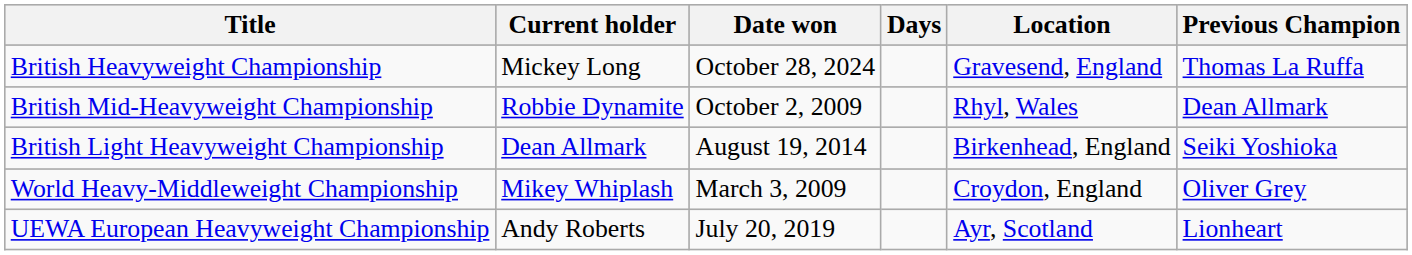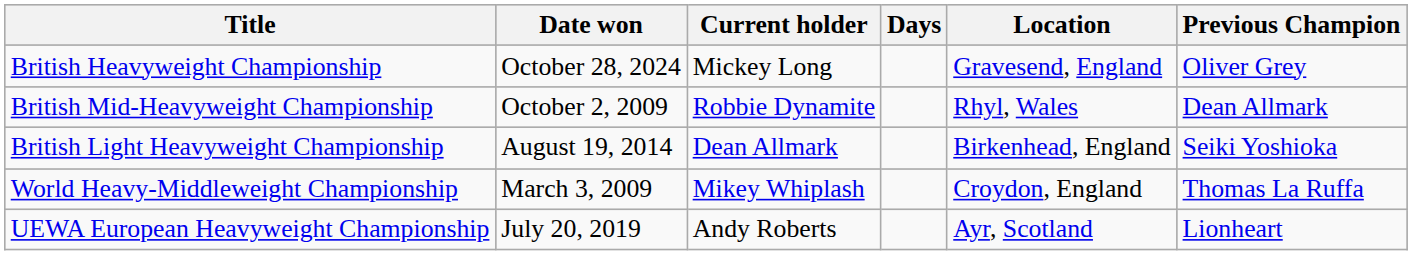 <table class="wikitable sortable">
 <tr>
 <th>Title</th>
+<th>Date won</th>
 <th>Current holder</th>
-<th>Date won</th>
 <th>Days</th>
 <th>Location</th>
 <th>Previous Champion</th>
 </tr>
 <tr>
 <td><a href='#'>British Heavyweight Championship</a></td>
+<td>October 28, 2024</td>
 <td>Mickey Long</td>
-<td>October 28, 2024</td>
 <td></td>
 <td><a href='#'>Gravesend</a>, <a href='#'>England</a></td>
-<td><a href='#'>Thomas La Ruffa</a></td>
+<td><a href='#'>Oliver Grey</a></td>
 </tr>
 <tr>
 <td><a href='#'>British Mid-Heavyweight Championship</a></td>
+<td>October 2, 2009</td>
 <td><a href='#'>Robbie Dynamite</a></td>
-<td>October 2, 2009</td>
 <td></td>
 <td><a href='#'>Rhyl</a>, <a href='#'>Wales</a></td>
 <td><a href='#'>Dean Allmark</a></td>
 </tr>
 <tr>
 <td><a href='#'>British Light Heavyweight Championship</a></td>
+<td>August 19, 2014</td>
 <td><a href='#'>Dean Allmark</a></td>
-<td>August 19, 2014</td>
 <td></td>
 <td><a href='#'>Birkenhead</a>, England</td>
 <td><a href='#'>Seiki Yoshioka</a></td>
 </tr>
 <tr>
 <td><a href='#'>World Heavy-Middleweight Championship</a></td>
+<td>March 3, 2009</td>
 <td><a href='#'>Mikey Whiplash</a></td>
-<td>March 3, 2009</td>
 <td></td>
 <td><a href='#'>Croydon</a>, England</td>
-<td><a href='#'>Oliver Grey</a></td>
+<td><a href='#'>Thomas La Ruffa</a></td>
 </tr>
 <tr>
 <td><a href='#'>UEWA European Heavyweight Championship</a></td>
+<td>July 20, 2019</td>
 <td>Andy Roberts</td>
-<td>July 20, 2019</td>
 <td></td>
 <td><a href='#'>Ayr</a>, <a href='#'>Scotland</a></td>
 <td><a href='#'>Lionheart</a></td>
 </tr>
 </table>
